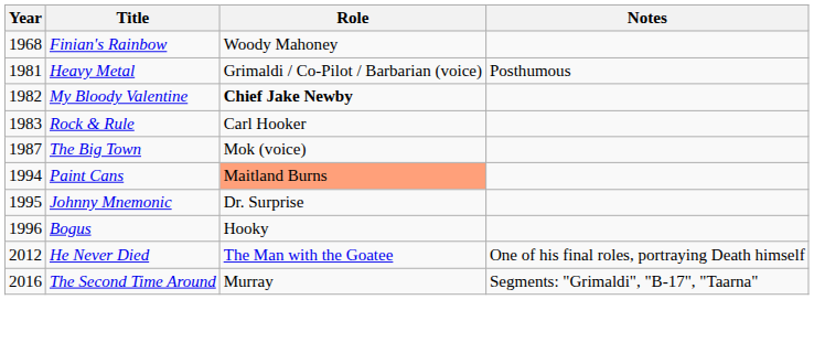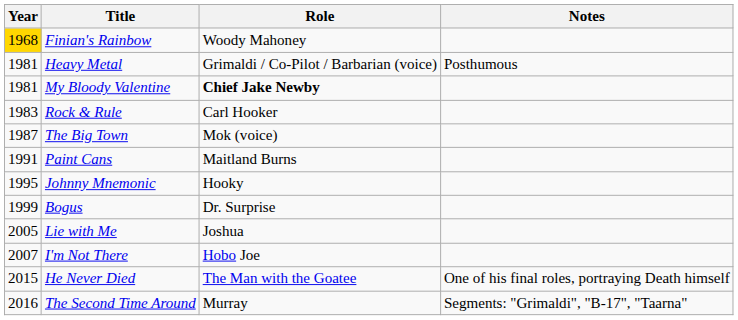 <table class="wikitable sortable">
 <tr>
 <th>Year</th>
 <th>Title</th>
 <th>Role</th>
 <th>Notes</th>
 </tr>
 <tr>
-<td>1968</td>
+<td style="background: gold;">1968</td>
 <td><em><a href='#'>Finian's Rainbow</a></em></td>
 <td>Woody Mahoney</td>
 <td></td>
 </tr>
 <tr>
 <td>1981</td>
 <td><em><a href='#'>Heavy Metal</a></em></td>
 <td>Grimaldi / Co-Pilot / Barbarian (voice)</td>
 <td> Posthumous</td>
 </tr>
 <tr>
-<td>1982</td>
+<td>1981</td>
 <td><em><a href='#'>My Bloody Valentine</a></em></td>
 <td><strong>Chief Jake Newby</strong></td>
 <td></td>
 </tr>
 <tr>
 <td>1983</td>
 <td><em><a href='#'>Rock & Rule</a></em></td>
 <td>Carl Hooker</td>
 <td></td>
 </tr>
 <tr>
 <td>1987</td>
 <td data-sort-value="Big Town, The"><em><a href='#'>The Big Town</a></em></td>
 <td>Mok (voice)</td>
 <td></td>
 </tr>
 <tr>
-<td>1994</td>
+<td>1991</td>
 <td><em><a href='#'>Paint Cans</a></em></td>
-<td style="background: lightsalmon;">Maitland Burns</td>
+<td>Maitland Burns</td>
 <td></td>
 </tr>
 <tr>
 <td>1995</td>
 <td><em><a href='#'>Johnny Mnemonic</a></em></td>
+<td>Hooky</td>
+<td></td>
+</tr>
+<tr>
+<td>1999</td>
+<td><em><a href='#'>Bogus</a></em></td>
 <td>Dr. Surprise</td>
 <td></td>
 </tr>
 <tr>
-<td>1996</td>
-<td><em><a href='#'>Bogus</a></em></td>
-<td>Hooky</td>
+<td>2005</td>
+<td><em><a href='#'>Lie with Me</a></em></td>
+<td>Joshua</td>
 <td></td>
 </tr>
 <tr>
-<td>2012</td>
+<td>2007</td>
+<td><em><a href='#'>I'm Not There</a></em></td>
+<td><a href='#'>Hobo</a> Joe</td>
+<td></td>
+</tr>
+<tr>
+<td>2015</td>
 <td><em><a href='#'>He Never Died</a></em></td>
 <td><a href='#'>The Man with the Goatee</a></td>
 <td>One of his final roles, portraying Death himself</td>
 </tr>
 <tr>
 <td>2016</td>
 <td><em><a href='#'>The Second Time Around</a></em></td>
 <td>Murray</td>
 <td>Segments: "Grimaldi", "B-17", "Taarna"</td>
 </tr>
 </table>
